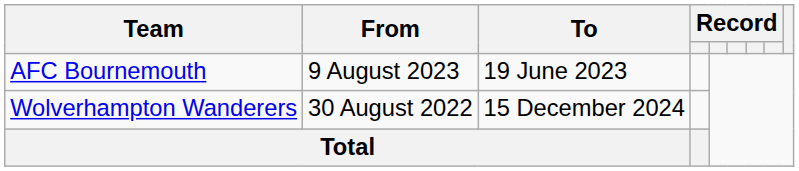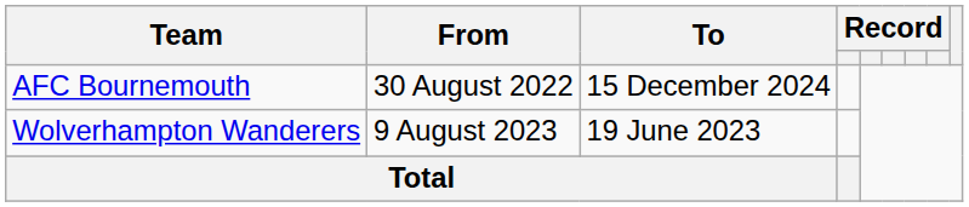 <table class="wikitable" style="text-align: center;">
 <tr>
 <th rowspan="2">Team</th>
 <th rowspan="2">From</th>
 <th rowspan="2">To</th>
 <th colspan="5">Record</th>
 <th rowspan="2"></th>
 </tr>
 <tr>
 <th></th>
 <th></th>
 <th></th>
 <th></th>
 <th></th>
 </tr>
 <tr>
 <td align="left"><a href='#'>AFC Bournemouth</a></td>
-<td align="left">9 August 2023</td>
-<td align="left">19 June 2023<br></td>
+<td align="left">30 August 2022</td>
+<td align="left">15 December 2024<br></td>
 <td></td>
 </tr>
 <tr>
 <td align="left"><a href='#'>Wolverhampton Wanderers</a></td>
-<td align="left">30 August 2022</td>
-<td align="left">15 December 2024<br></td>
+<td align="left">9 August 2023</td>
+<td align="left">19 June 2023<br></td>
 <td></td>
 </tr>
 <tr>
 <th colspan="3">Total<br></th>
 <th></th>
 </tr>
 </table>
